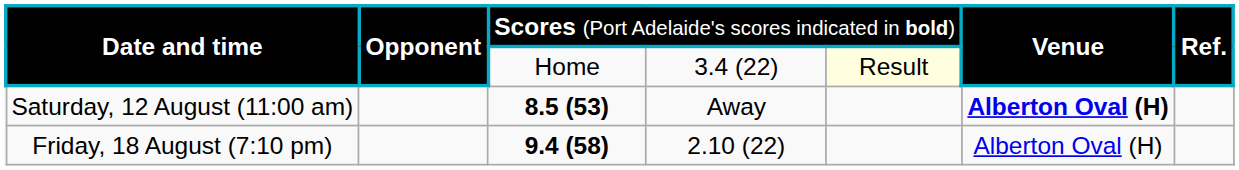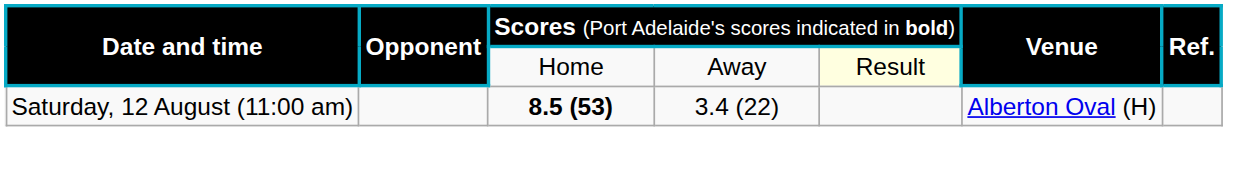 <table class="wikitable" style="font-size:90%; text-align:center;">
 <tr>
 <td style="background:black; color:white; border: solid #06AAC5 2px" rowspan=2><strong>Date and time</strong></td>
 <td style="background:black; color:white; border: solid #06AAC5 2px" rowspan=2><strong>Opponent</strong></td>
 <td style="background:black; color:white; border: solid #06AAC5 2px" colspan=3><strong>Scores</strong> <small>(Port Adelaide's scores indicated in <strong>bold</strong>)</small></td>
 <td style="background:black; color:white; border: solid #06AAC5 2px" rowspan=2><strong>Venue</strong></td>
 <td style="background:black; color:white; border: solid #06AAC5 2px" rowspan=2><strong>Ref.</strong></td>
 </tr>
 <tr>
 <td>Home</td>
-<td>3.4 (22)</td>
+<td>Away</td>
 <td style="background: lightyellow;">Result</td>
 </tr>
 <tr>
 <td>Saturday, 12 August (11:00 am)</td>
 <td></td>
 <td><strong>8.5 (53)</strong></td>
-<td>Away</td>
-<td></td>
-<td><strong><a href='#'>Alberton Oval</a> (H)</strong></td>
-<td></td>
-</tr>
-<tr>
-<td>Friday, 18 August (7:10 pm)</td>
-<td></td>
-<td><strong>9.4 (58)</strong></td>
-<td>2.10 (22)</td>
+<td>3.4 (22)</td>
 <td></td>
 <td><a href='#'>Alberton Oval</a> (H)</td>
 <td></td>
 </tr>
 </table>
